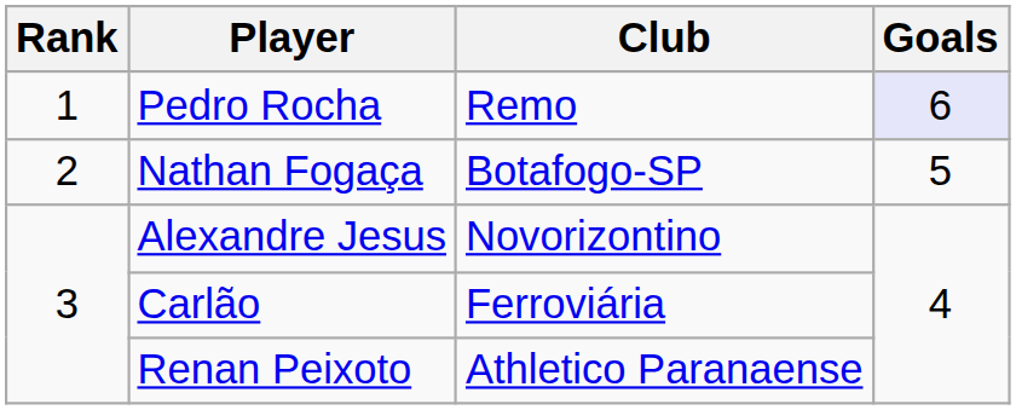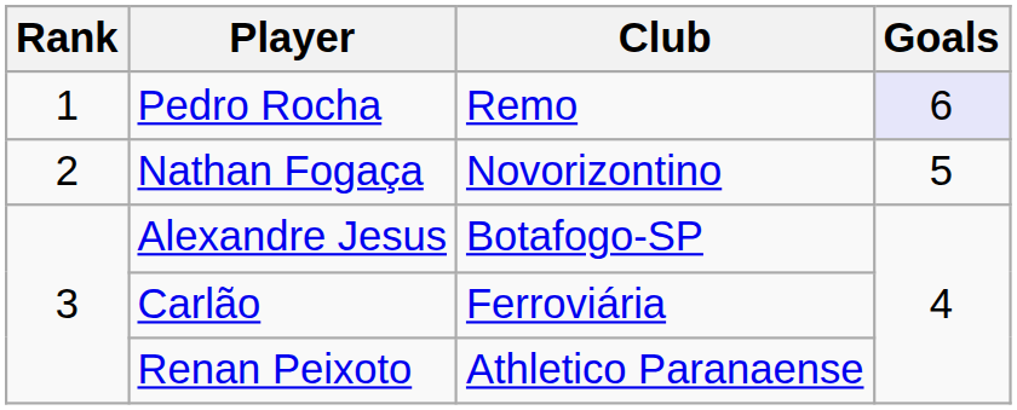 <table class="wikitable" style="text-align:left">
 <tr>
 <th>Rank</th>
 <th>Player</th>
 <th>Club</th>
 <th>Goals</th>
 </tr>
 <tr>
 <td align=center>1</td>
 <td> <a href='#'>Pedro Rocha</a></td>
 <td><a href='#'>Remo</a></td>
 <td align=center style="background: lavender;">6</td>
 </tr>
 <tr>
 <td align=center>2</td>
 <td> <a href='#'>Nathan Fogaça</a></td>
-<td><a href='#'>Botafogo-SP</a></td>
+<td><a href='#'>Novorizontino</a></td>
 <td align=center>5</td>
 </tr>
 <tr>
 <td align=center rowspan=3>3</td>
 <td align=left> <a href='#'>Alexandre Jesus</a></td>
-<td><a href='#'>Novorizontino</a></td>
+<td><a href='#'>Botafogo-SP</a></td>
 <td align=center rowspan=3>4</td>
 </tr>
 <tr>
 <td align=left> <a href='#'>Carlão</a></td>
 <td><a href='#'>Ferroviária</a></td>
 </tr>
 <tr>
 <td align=left> <a href='#'>Renan Peixoto</a></td>
 <td><a href='#'>Athletico Paranaense</a><br></td>
 </tr>
 </table>
